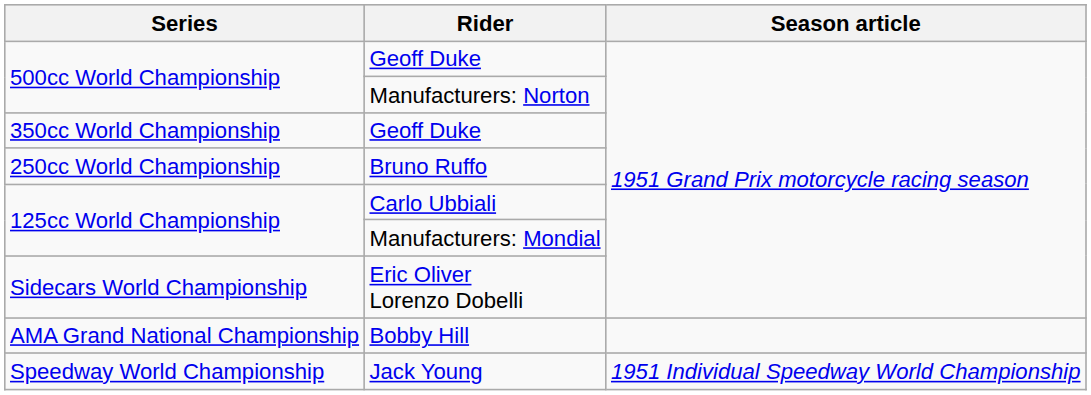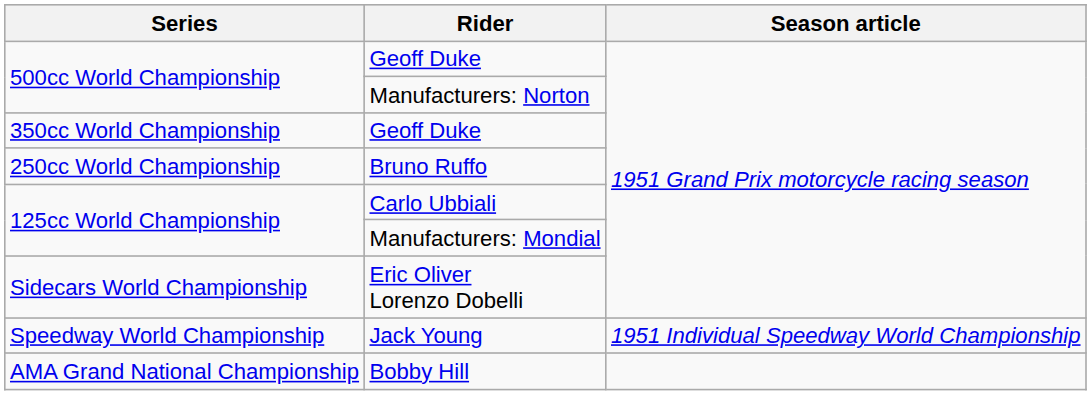 <table class="wikitable" style="font-size: 87%;">
 <tr>
 <th>Series</th>
 <th>Rider</th>
 <th>Season article</th>
 </tr>
 <tr>
 <td rowspan=2><a href='#'>500cc World Championship</a></td>
 <td> <a href='#'>Geoff Duke</a></td>
 <td rowspan=7><em><a href='#'>1951 Grand Prix motorcycle racing season</a></em></td>
 </tr>
 <tr>
 <td>Manufacturers:  <a href='#'>Norton</a></td>
 </tr>
 <tr>
 <td><a href='#'>350cc World Championship</a></td>
 <td> <a href='#'>Geoff Duke</a></td>
 </tr>
 <tr>
 <td><a href='#'>250cc World Championship</a></td>
 <td> <a href='#'>Bruno Ruffo</a></td>
 </tr>
 <tr>
 <td rowspan=2><a href='#'>125cc World Championship</a></td>
 <td> <a href='#'>Carlo Ubbiali</a></td>
 </tr>
 <tr>
 <td>Manufacturers:  <a href='#'>Mondial</a></td>
 </tr>
 <tr>
 <td><a href='#'>Sidecars World Championship</a></td>
 <td> <a href='#'>Eric Oliver</a><br> Lorenzo Dobelli</td>
 </tr>
 <tr>
+<td><a href='#'>Speedway World Championship</a></td>
+<td> <a href='#'>Jack Young</a></td>
+<td><em><a href='#'>1951 Individual Speedway World Championship</a></em></td>
+</tr>
+<tr>
 <td><a href='#'>AMA Grand National Championship</a></td>
 <td> <a href='#'>Bobby Hill</a></td>
 <td></td>
 </tr>
-<tr>
-<td><a href='#'>Speedway World Championship</a></td>
-<td> <a href='#'>Jack Young</a></td>
-<td><em><a href='#'>1951 Individual Speedway World Championship</a></em></td>
-</tr>
 </table>
